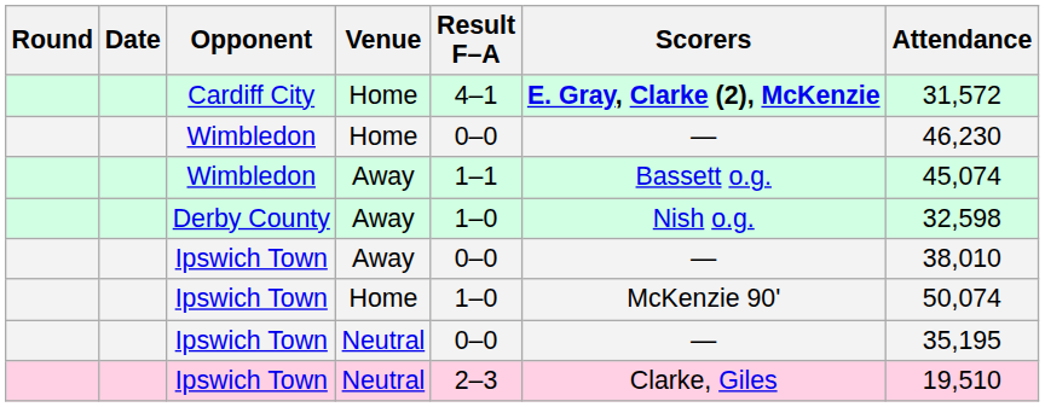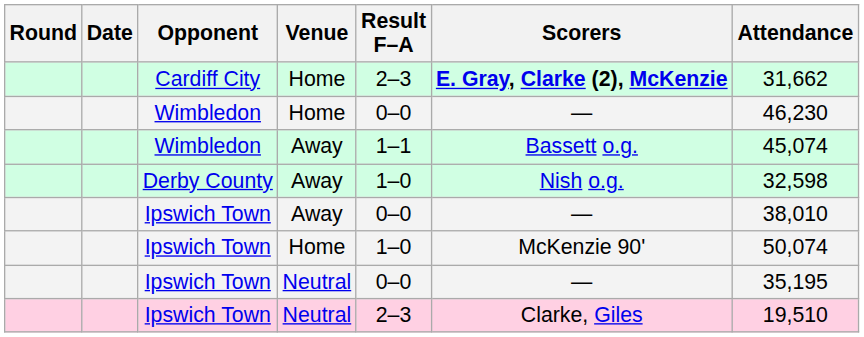 <table class="wikitable sortable" style="text-align:center;">
 <tr>
 <th>Round</th>
 <th>Date</th>
 <th>Opponent</th>
 <th>Venue</th>
 <th>Result<br>F–A</th>
 <th class=unsortable>Scorers</th>
 <th>Attendance</th>
 </tr>
 <tr style="background-color: #d0ffe3;">
 <td></td>
 <td></td>
 <td><a href='#'>Cardiff City</a></td>
 <td>Home</td>
-<td>4–1</td>
+<td>2–3</td>
 <td><strong><a href='#'>E. Gray</a>, <a href='#'>Clarke</a> (2), <a href='#'>McKenzie</a></strong></td>
-<td>31,572</td>
+<td>31,662</td>
 </tr>
 <tr style="background-color: #f3f3f3;">
 <td></td>
 <td></td>
 <td><a href='#'>Wimbledon</a></td>
 <td>Home</td>
 <td>0–0</td>
 <td>—</td>
 <td>46,230</td>
 </tr>
 <tr style="background-color: #d0ffe3;">
 <td></td>
 <td></td>
 <td><a href='#'>Wimbledon</a></td>
 <td>Away</td>
 <td>1–1 </td>
 <td><a href='#'>Bassett</a> <a href='#'>o.g.</a></td>
 <td>45,074</td>
 </tr>
 <tr style="background-color: #d0ffe3;">
 <td></td>
 <td></td>
 <td><a href='#'>Derby County</a></td>
 <td>Away</td>
 <td>1–0</td>
 <td><a href='#'>Nish</a> <a href='#'>o.g.</a></td>
 <td>32,598</td>
 </tr>
 <tr style="background-color: #f3f3f3;">
 <td></td>
 <td></td>
 <td><a href='#'>Ipswich Town</a></td>
 <td>Away</td>
 <td>0–0</td>
 <td>—</td>
 <td>38,010</td>
 </tr>
 <tr style="background-color: #f3f3f3;">
 <td></td>
 <td></td>
 <td><a href='#'>Ipswich Town</a></td>
 <td>Home</td>
 <td>1–0</td>
 <td>McKenzie 90'</td>
 <td>50,074</td>
 </tr>
 <tr style="background-color: #f3f3f3;">
 <td></td>
 <td></td>
 <td><a href='#'>Ipswich Town</a></td>
 <td><a href='#'>Neutral</a></td>
 <td>0–0 </td>
 <td>—</td>
 <td>35,195</td>
 </tr>
 <tr style="background-color: #ffd0e3;">
 <td></td>
 <td></td>
 <td><a href='#'>Ipswich Town</a></td>
 <td><a href='#'>Neutral</a></td>
 <td>2–3</td>
 <td>Clarke, <a href='#'>Giles</a></td>
 <td>19,510</td>
 </tr>
 </table>
